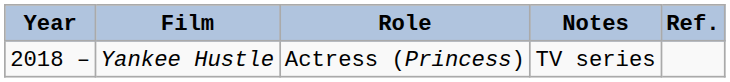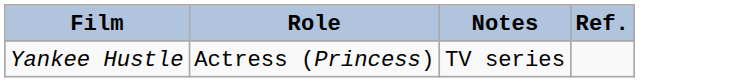 <table class="wikitable">
 <tr>
-<th style="background:#B0C4DE;">Year</th>
 <th style="background:#B0C4DE;">Film</th>
 <th style="background:#B0C4DE;">Role</th>
 <th style="background:#B0C4DE;">Notes</th>
 <th style="background:#B0C4DE;">Ref.</th>
 </tr>
 <tr>
-<td>2018 –</td>
 <td><em>Yankee Hustle</em></td>
 <td>Actress (<em>Princess</em>)</td>
 <td>TV series</td>
 <td></td>
 </tr>
 </table>
